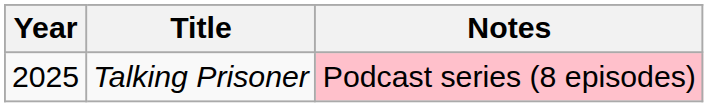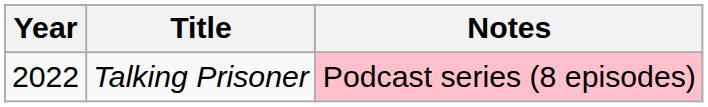 <table class="wikitable">
 <tr>
 <th>Year</th>
 <th>Title</th>
 <th>Notes</th>
 </tr>
 <tr>
-<td>2025</td>
+<td>2022</td>
 <td><em>Talking Prisoner</em></td>
 <td style="background: pink;">Podcast series (8 episodes)</td>
 </tr>
 </table>
